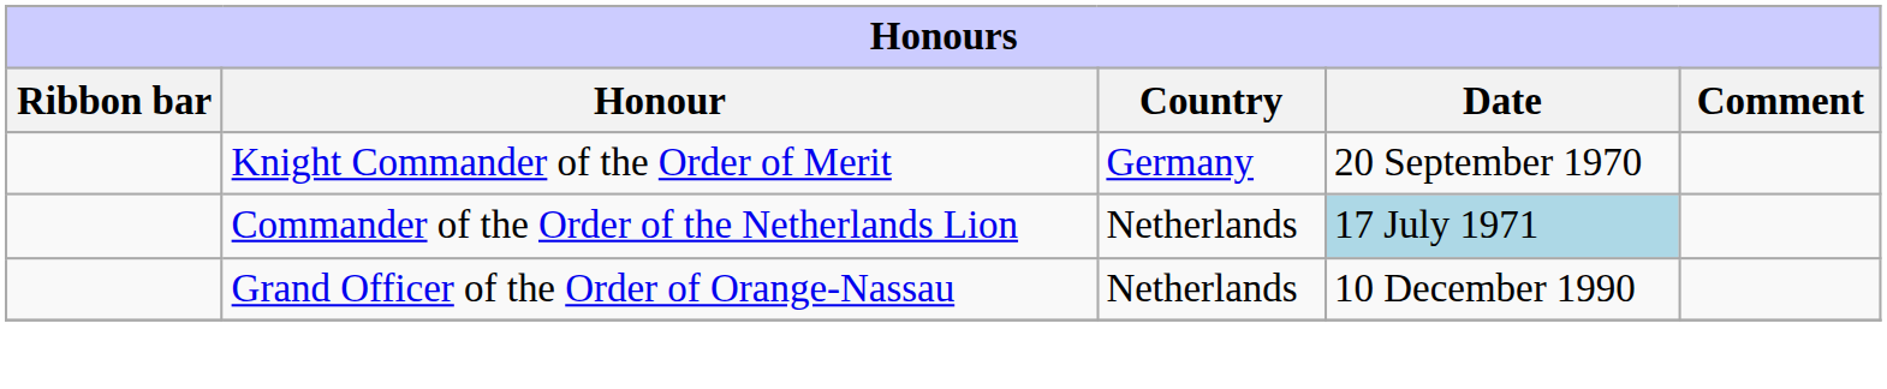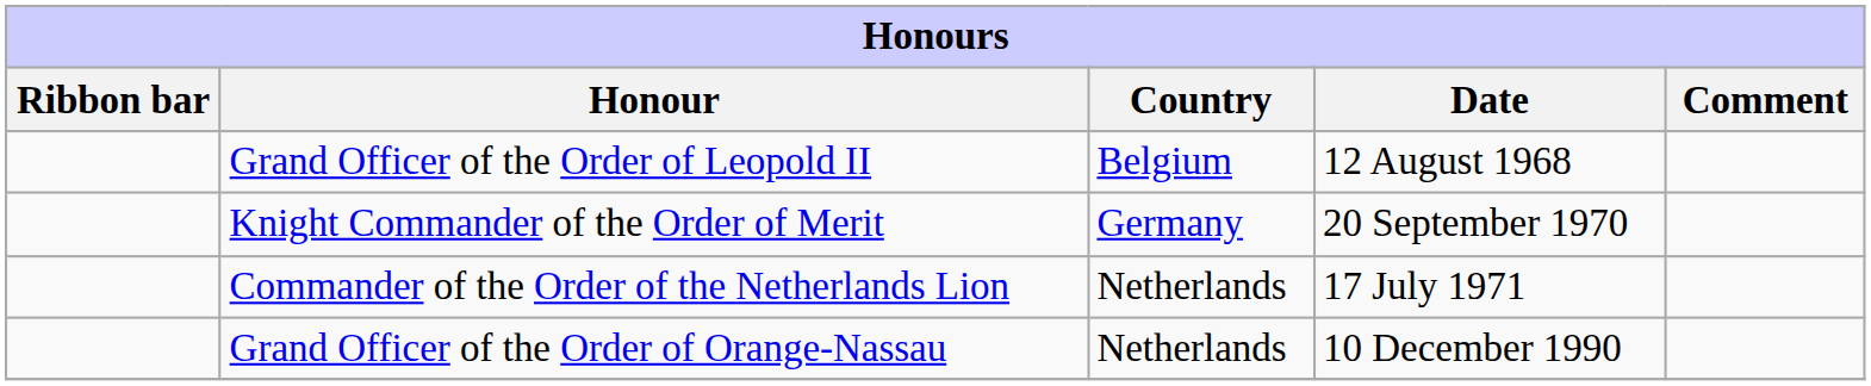 <table class="wikitable" style="width:60%;">
 <tr style="background:#ccf; text-align:center;">
 <td colspan=5><strong>Honours</strong></td>
 </tr>
 <tr>
 <th style="width:80px;">Ribbon bar</th>
 <th>Honour</th>
 <th>Country</th>
 <th>Date</th>
 <th>Comment</th>
 </tr>
 <tr>
 <td></td>
+<td><a href='#'>Grand Officer</a> of the <a href='#'>Order of Leopold II</a></td>
+<td><a href='#'>Belgium</a></td>
+<td>12 August 1968</td>
+<td></td>
+</tr>
+<tr>
+<td></td>
 <td><a href='#'>Knight Commander</a> of the <a href='#'>Order of Merit</a></td>
 <td><a href='#'>Germany</a></td>
 <td>20 September 1970</td>
 <td></td>
 </tr>
 <tr>
 <td></td>
 <td><a href='#'>Commander</a> of the <a href='#'>Order of the Netherlands Lion</a></td>
 <td>Netherlands</td>
-<td style="background: lightblue;">17 July 1971</td>
+<td>17 July 1971</td>
 <td></td>
 </tr>
 <tr>
 <td></td>
 <td><a href='#'>Grand Officer</a> of the <a href='#'>Order of Orange-Nassau</a></td>
 <td>Netherlands</td>
 <td>10 December 1990</td>
 <td></td>
 </tr>
 <tr>
 </tr>
 </table>
